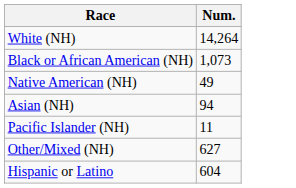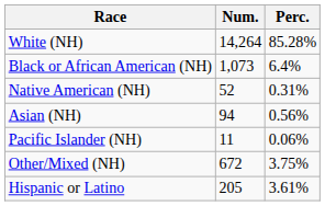 <table class="wikitable">
 <tr>
 <th>Race</th>
 <th>Num.</th>
+<th>Perc.</th>
 </tr>
 <tr>
 <td><a href='#'>White</a> (NH)</td>
 <td>14,264</td>
+<td>85.28%</td>
 </tr>
 <tr>
 <td><a href='#'>Black or African American</a> (NH)</td>
 <td>1,073</td>
+<td>6.4%</td>
 </tr>
 <tr>
 <td><a href='#'>Native American</a> (NH)</td>
-<td>49</td>
+<td>52</td>
+<td>0.31%</td>
 </tr>
 <tr>
 <td><a href='#'>Asian</a> (NH)</td>
 <td>94</td>
+<td>0.56%</td>
 </tr>
 <tr>
 <td><a href='#'>Pacific Islander</a> (NH)</td>
 <td>11</td>
+<td>0.06%</td>
 </tr>
 <tr>
 <td><a href='#'>Other/Mixed</a> (NH)</td>
-<td>627</td>
+<td>672</td>
+<td>3.75%</td>
 </tr>
 <tr>
 <td><a href='#'>Hispanic</a> or <a href='#'>Latino</a></td>
-<td>604</td>
+<td>205</td>
+<td>3.61%</td>
 </tr>
 </table>
